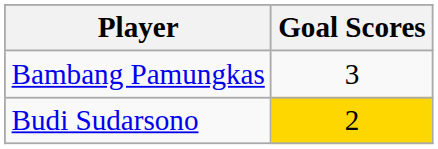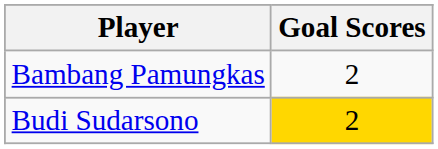 <table class="wikitable">
 <tr>
 <th>Player</th>
 <th>Goal Scores</th>
 </tr>
 <tr>
 <td><a href='#'>Bambang Pamungkas</a></td>
-<td align="center">3</td>
+<td align="center">2</td>
 </tr>
 <tr>
 <td><a href='#'>Budi Sudarsono</a></td>
 <td align="center" style="background: gold;">2</td>
 </tr>
 </table>
